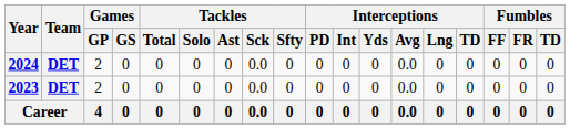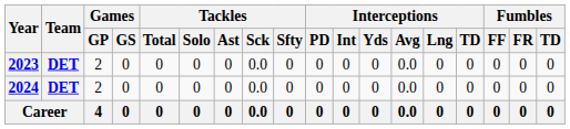 <table class="wikitable" style="text-align:center;">
 <tr>
 <th rowspan="2">Year</th>
 <th rowspan="2">Team</th>
 <th colspan="2">Games</th>
 <th colspan="5">Tackles</th>
 <th colspan="6">Interceptions</th>
 <th colspan="3">Fumbles</th>
 </tr>
 <tr>
 <th>GP</th>
 <th>GS</th>
 <th>Total</th>
 <th>Solo</th>
 <th>Ast</th>
 <th>Sck</th>
 <th>Sfty</th>
 <th>PD</th>
 <th>Int</th>
 <th>Yds</th>
 <th>Avg</th>
 <th>Lng</th>
 <th>TD</th>
 <th>FF</th>
 <th>FR</th>
 <th>TD</th>
 </tr>
 <tr>
-<th><a href='#'>2024</a></th>
+<th><a href='#'>2023</a></th>
 <th><a href='#'>DET</a></th>
 <td>2</td>
 <td>0</td>
 <td>0</td>
 <td>0</td>
 <td>0</td>
 <td>0.0</td>
 <td>0</td>
 <td>0</td>
 <td>0</td>
 <td>0</td>
 <td>0.0</td>
 <td>0</td>
 <td>0</td>
 <td>0</td>
 <td>0</td>
 <td>0</td>
 </tr>
 <tr>
-<th><a href='#'>2023</a></th>
+<th><a href='#'>2024</a></th>
 <th><a href='#'>DET</a></th>
 <td>2</td>
 <td>0</td>
 <td>0</td>
 <td>0</td>
 <td>0</td>
 <td>0.0</td>
 <td>0</td>
 <td>0</td>
 <td>0</td>
 <td>0</td>
 <td>0.0</td>
 <td>0</td>
 <td>0</td>
 <td>0</td>
 <td>0</td>
 <td>0</td>
 </tr>
 <tr>
 <th colspan="2">Career</th>
 <th>4</th>
 <th>0</th>
 <th>0</th>
 <th>0</th>
 <th>0</th>
 <th>0.0</th>
 <th>0</th>
 <th>0</th>
 <th>0</th>
 <th>0</th>
 <th>0.0</th>
 <th>0</th>
 <th>0</th>
 <th>0</th>
 <th>0</th>
 <th>0</th>
 </tr>
 </table>
